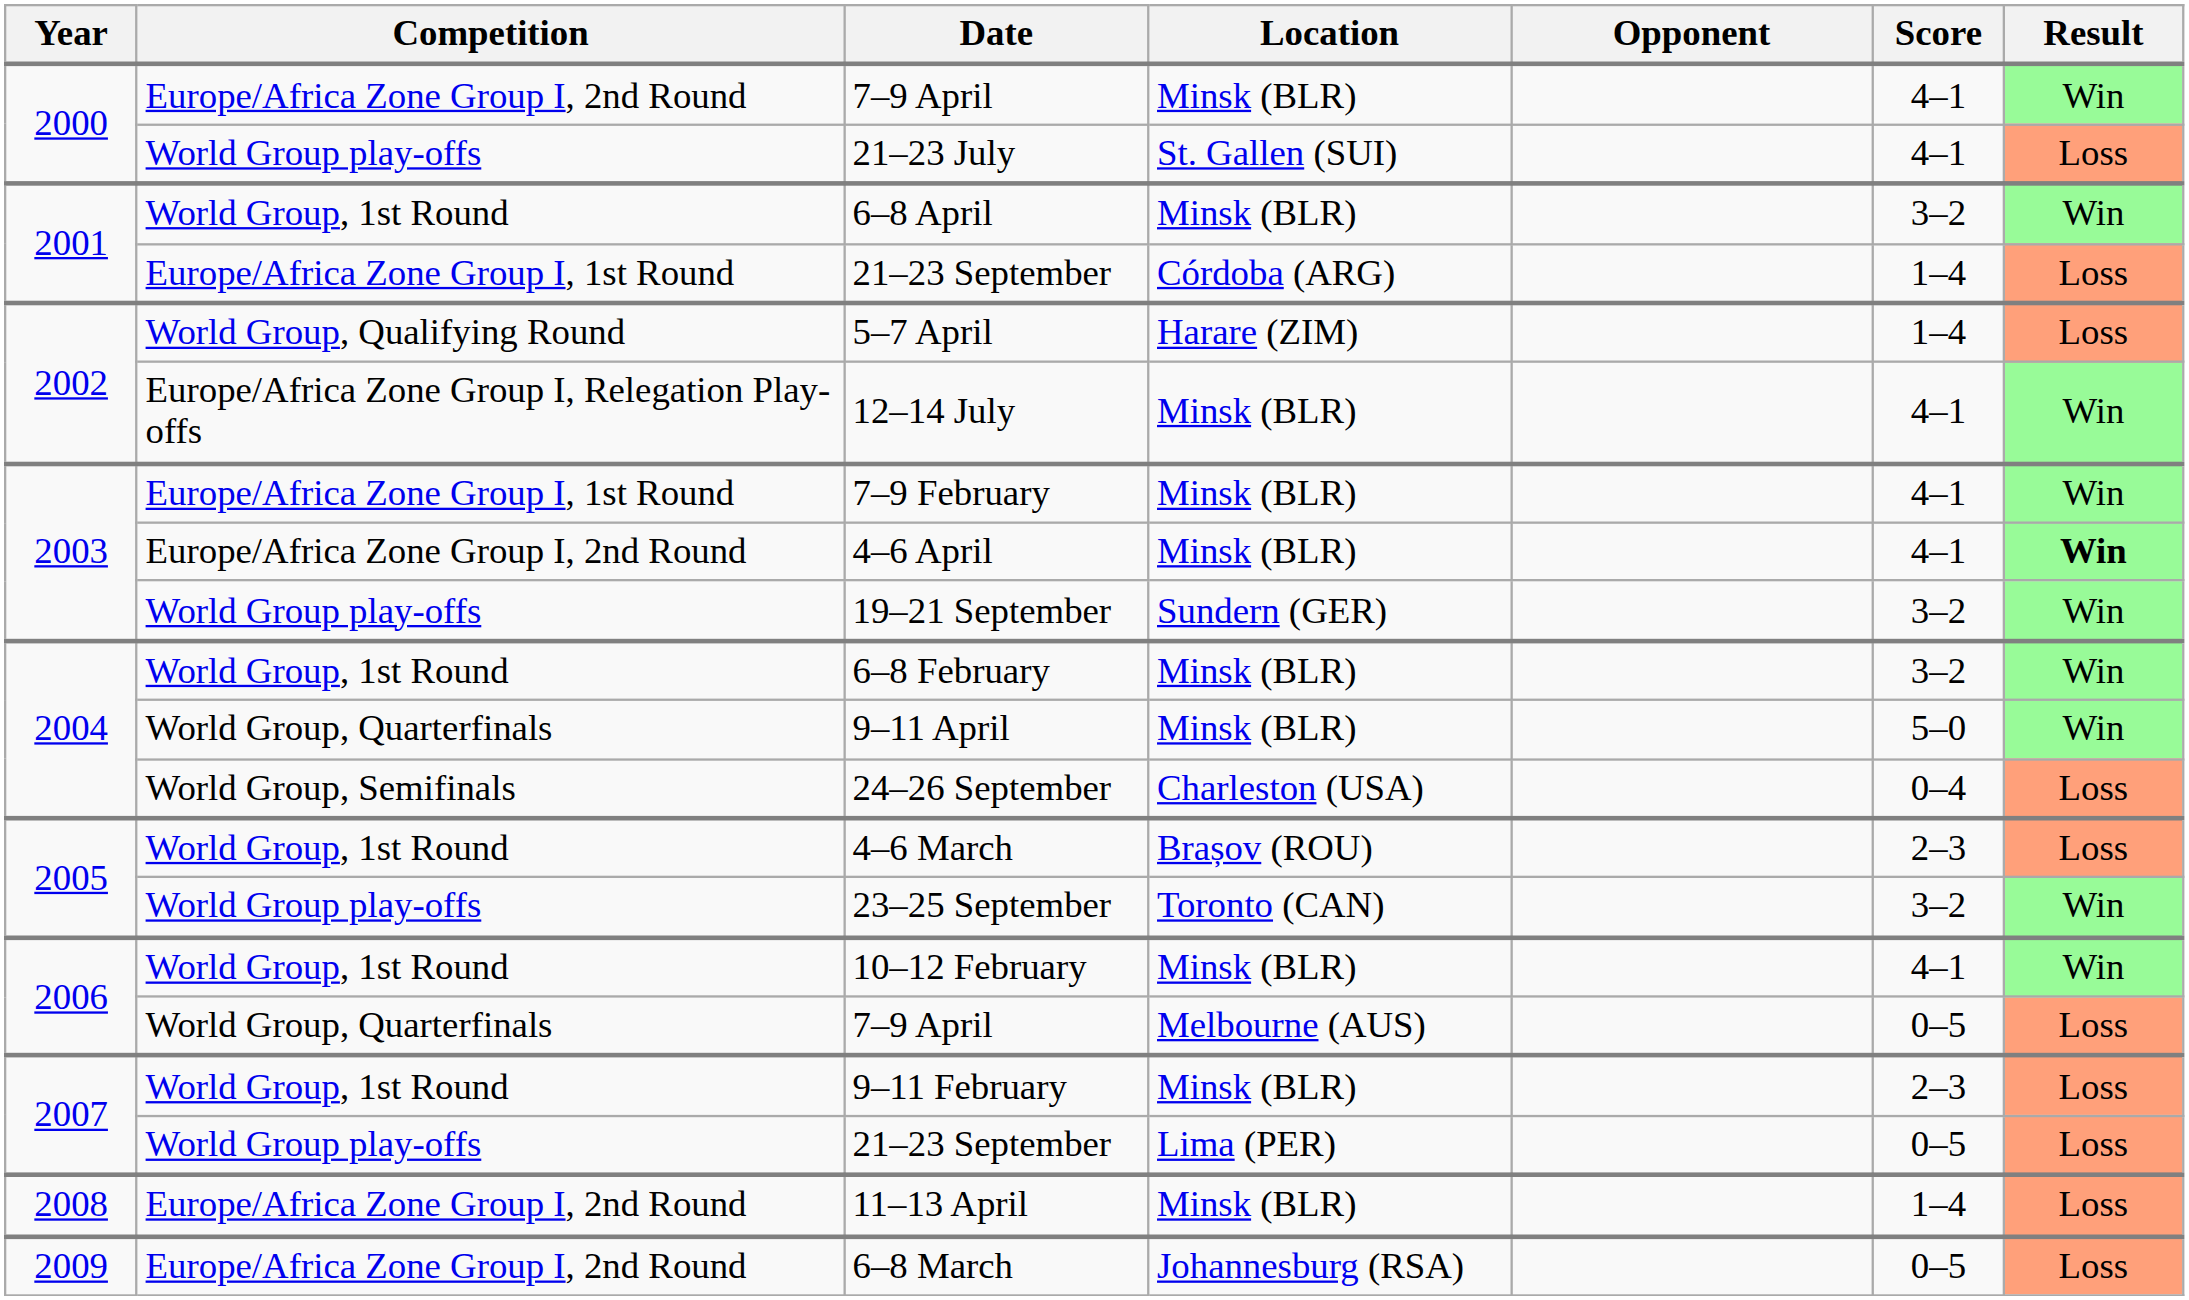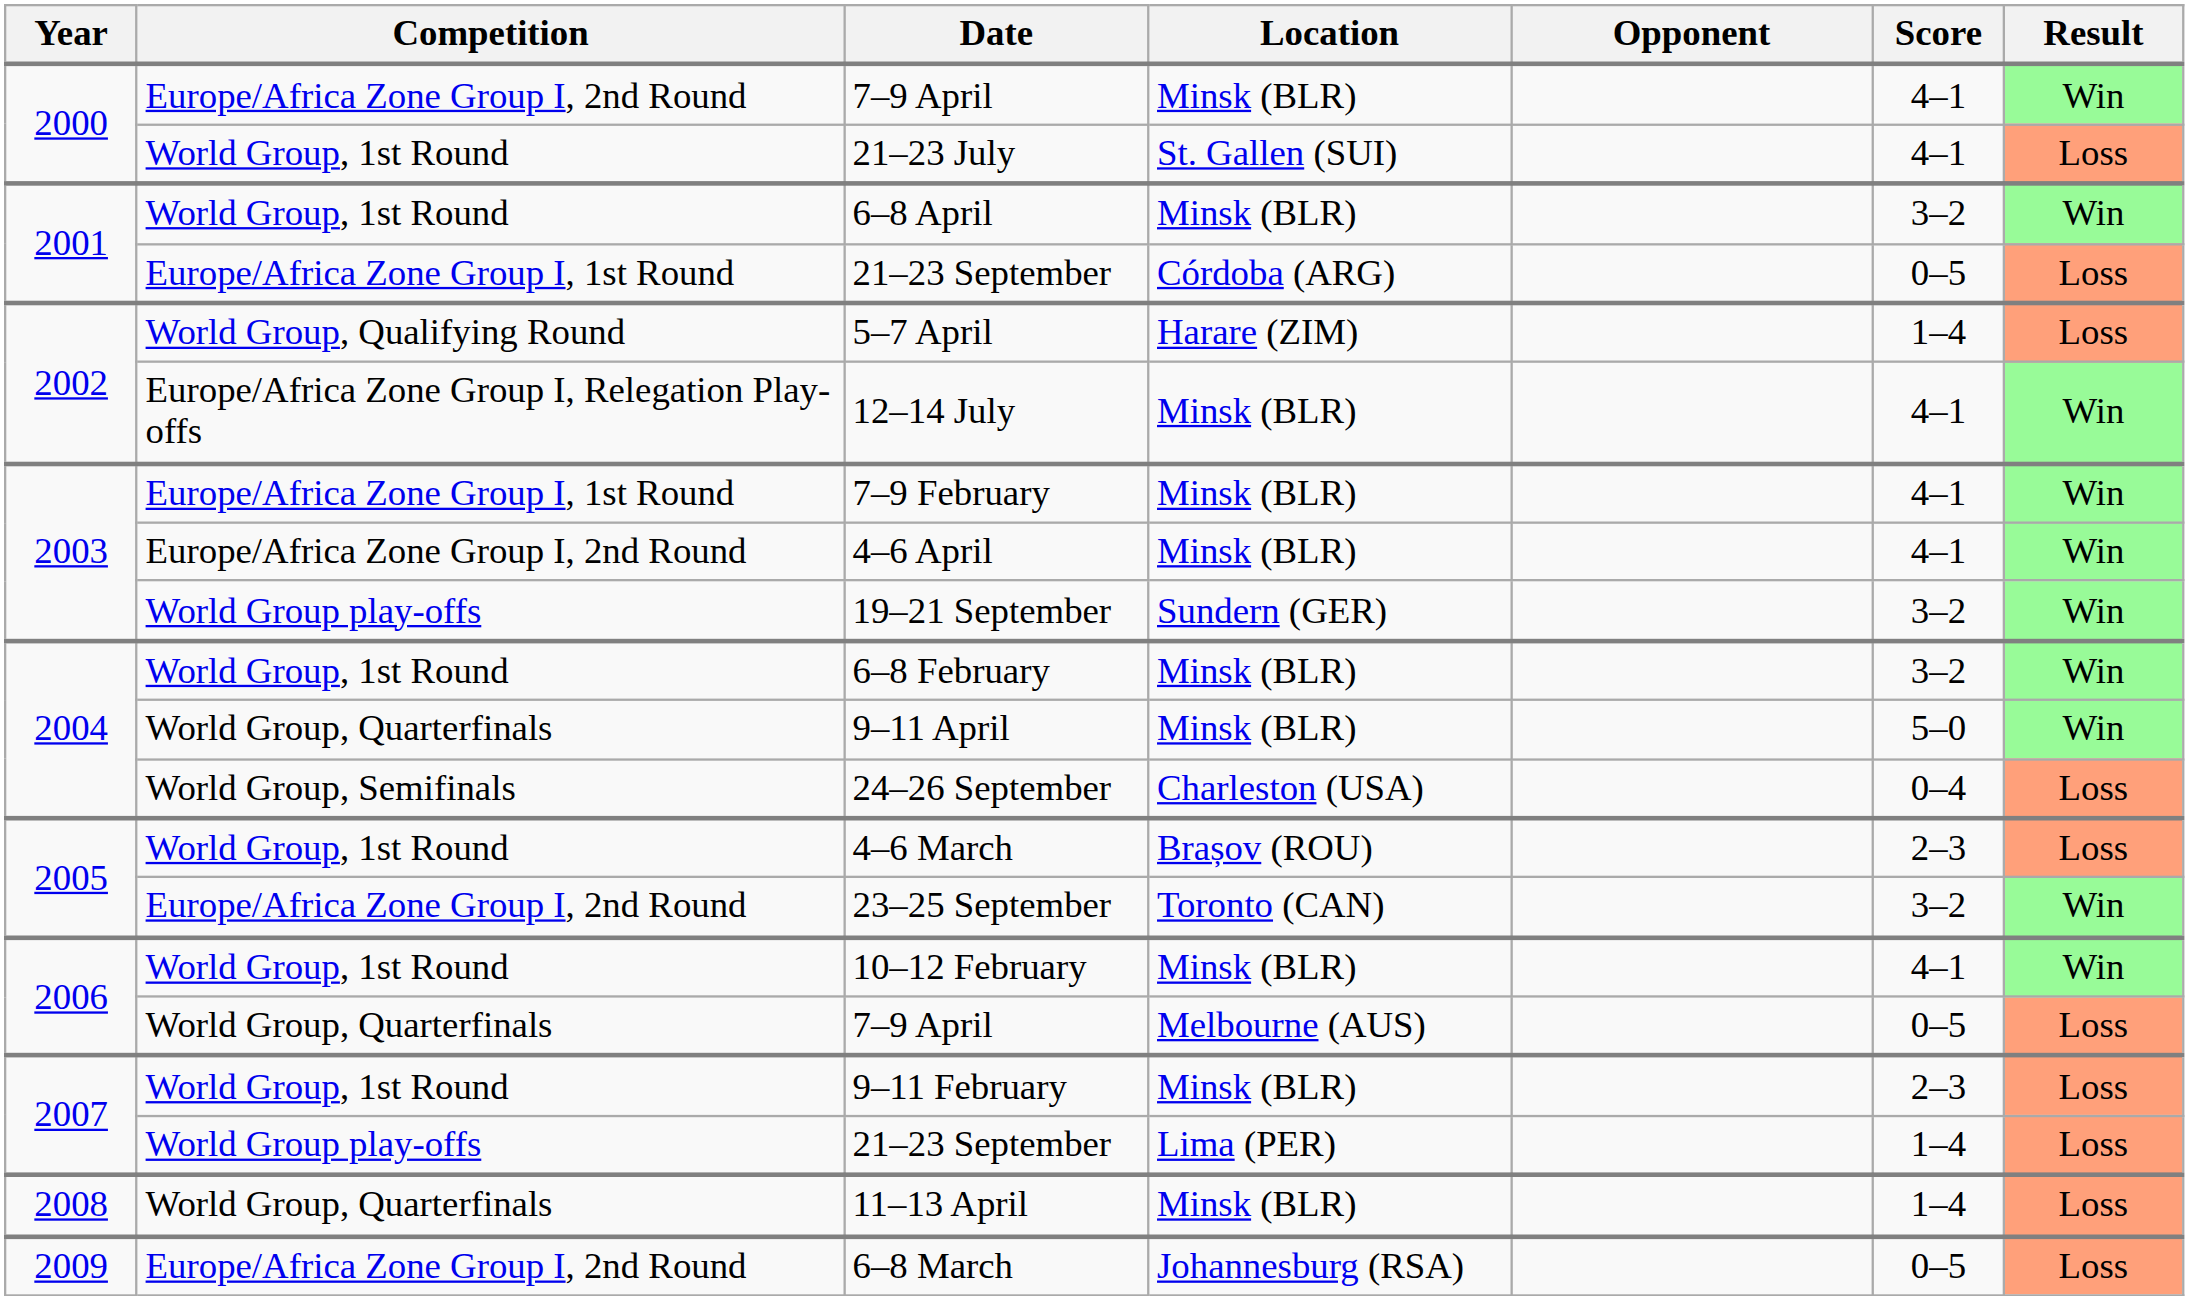 <table class="wikitable collapsible collapsed">
 <tr>
 <th width="50">Year</th>
 <th width="300">Competition</th>
 <th width="125">Date</th>
 <th width="150">Location</th>
 <th width="150">Opponent</th>
 <th width="50">Score</th>
 <th width="70">Result</th>
 </tr>
 <tr style="border-top:2px solid gray;">
 <td align="center" rowspan="2"><a href='#'>2000</a></td>
 <td><a href='#'>Europe/Africa Zone Group I</a>, 2nd Round</td>
 <td>7–9 April</td>
 <td><a href='#'>Minsk</a> (BLR)</td>
 <td></td>
 <td align="center">4–1</td>
 <td align="center" bgcolor="#98FB98">Win</td>
 </tr>
 <tr>
-<td><a href='#'>World Group play-offs</a></td>
+<td><a href='#'>World Group</a>, 1st Round</td>
 <td>21–23 July</td>
 <td><a href='#'>St. Gallen</a> (SUI)</td>
 <td></td>
 <td align="center">4–1</td>
 <td align="center" bgcolor="#FFA07A">Loss</td>
 </tr>
 <tr style="border-top:2px solid gray;">
 <td align="center" rowspan="2"><a href='#'>2001</a></td>
 <td><a href='#'>World Group</a>, 1st Round</td>
 <td>6–8 April</td>
 <td><a href='#'>Minsk</a> (BLR)</td>
 <td></td>
 <td align="center">3–2</td>
 <td align="center" bgcolor="98FB98">Win</td>
 </tr>
 <tr>
 <td><a href='#'>Europe/Africa Zone Group I</a>, 1st Round</td>
 <td>21–23 September</td>
 <td><a href='#'>Córdoba</a> (ARG)</td>
 <td></td>
-<td align="center">1–4</td>
+<td align="center">0–5</td>
 <td align="center" bgcolor="FFA07A">Loss</td>
 </tr>
 <tr style="border-top:2px solid gray;">
 <td align="center" rowspan="2"><a href='#'>2002</a></td>
 <td><a href='#'>World Group</a>, Qualifying Round</td>
 <td>5–7 April</td>
 <td><a href='#'>Harare</a> (ZIM)</td>
 <td></td>
 <td align="center">1–4</td>
 <td align="center" bgcolor="#FFA07A">Loss</td>
 </tr>
 <tr>
 <td>Europe/Africa Zone Group I, Relegation Play-offs</td>
 <td>12–14 July</td>
 <td><a href='#'>Minsk</a> (BLR)</td>
 <td></td>
 <td align="center">4–1</td>
 <td align="center" bgcolor="#98FB98">Win</td>
 </tr>
 <tr style="border-top:2px solid gray;">
 <td align="center" rowspan="3"><a href='#'>2003</a></td>
 <td><a href='#'>Europe/Africa Zone Group I</a>, 1st Round</td>
 <td>7–9 February</td>
 <td><a href='#'>Minsk</a> (BLR)</td>
 <td></td>
 <td align="center">4–1</td>
 <td align="center" bgcolor="98FB98">Win</td>
 </tr>
 <tr>
 <td>Europe/Africa Zone Group I, 2nd Round</td>
 <td>4–6 April</td>
 <td><a href='#'>Minsk</a> (BLR)</td>
 <td></td>
 <td align="center">4–1</td>
-<td align="center" bgcolor="98FB98"><strong>Win</strong></td>
+<td align="center" bgcolor="98FB98">Win</td>
 </tr>
 <tr>
 <td><a href='#'>World Group play-offs</a></td>
 <td>19–21 September</td>
 <td><a href='#'>Sundern</a> (GER)</td>
 <td></td>
 <td align="center">3–2</td>
 <td align="center" bgcolor="98FB98">Win</td>
 </tr>
 <tr style="border-top:2px solid gray;">
 <td align="center" rowspan="3"><a href='#'>2004</a></td>
 <td><a href='#'>World Group</a>, 1st Round</td>
 <td>6–8 February</td>
 <td><a href='#'>Minsk</a> (BLR)</td>
 <td></td>
 <td align="center">3–2</td>
 <td align="center" bgcolor="#98FB98">Win</td>
 </tr>
 <tr>
 <td>World Group, Quarterfinals</td>
 <td>9–11 April</td>
 <td><a href='#'>Minsk</a> (BLR)</td>
 <td></td>
 <td align="center">5–0</td>
 <td align="center" bgcolor="98FB98">Win</td>
 </tr>
 <tr>
 <td>World Group, Semifinals</td>
 <td>24–26 September</td>
 <td><a href='#'>Charleston</a> (USA)</td>
 <td></td>
 <td align="center">0–4</td>
 <td align="center" bgcolor="FFA07A">Loss</td>
 </tr>
 <tr style="border-top:2px solid gray;">
 <td align="center" rowspan="2"><a href='#'>2005</a></td>
 <td><a href='#'>World Group</a>, 1st Round</td>
 <td>4–6 March</td>
 <td><a href='#'>Brașov</a> (ROU)</td>
 <td></td>
 <td align="center">2–3</td>
 <td align="center" bgcolor="FFA07A">Loss</td>
 </tr>
 <tr>
-<td><a href='#'>World Group play-offs</a></td>
+<td><a href='#'>Europe/Africa Zone Group I</a>, 2nd Round</td>
 <td>23–25 September</td>
 <td><a href='#'>Toronto</a> (CAN)</td>
 <td></td>
 <td align="center">3–2</td>
 <td align="center" bgcolor="98FB98">Win</td>
 </tr>
 <tr style="border-top:2px solid gray;">
 <td align="center" rowspan="2"><a href='#'>2006</a></td>
 <td><a href='#'>World Group</a>, 1st Round</td>
 <td>10–12 February</td>
 <td><a href='#'>Minsk</a> (BLR)</td>
 <td></td>
 <td align="center">4–1</td>
 <td align="center" bgcolor="#98FB98">Win</td>
 </tr>
 <tr>
 <td>World Group, Quarterfinals</td>
 <td>7–9 April</td>
 <td><a href='#'>Melbourne</a> (AUS)</td>
 <td></td>
 <td align="center">0–5</td>
 <td align="center" bgcolor="#FFA07A">Loss</td>
 </tr>
 <tr style="border-top:2px solid gray;">
 <td align="center" rowspan="2"><a href='#'>2007</a></td>
 <td><a href='#'>World Group</a>, 1st Round</td>
 <td>9–11 February</td>
 <td><a href='#'>Minsk</a> (BLR)</td>
 <td></td>
 <td align="center">2–3</td>
 <td align="center" bgcolor="#FFA07A">Loss</td>
 </tr>
 <tr>
 <td><a href='#'>World Group play-offs</a></td>
 <td>21–23 September</td>
 <td><a href='#'>Lima</a> (PER)</td>
 <td></td>
-<td align="center">0–5</td>
+<td align="center">1–4</td>
 <td align="center" bgcolor="#FFA07A">Loss</td>
 </tr>
 <tr style="border-top:2px solid gray;">
 <td align="center"><a href='#'>2008</a></td>
-<td><a href='#'>Europe/Africa Zone Group I</a>, 2nd Round</td>
+<td>World Group, Quarterfinals</td>
 <td>11–13 April</td>
 <td><a href='#'>Minsk</a> (BLR)</td>
 <td></td>
 <td align="center">1–4</td>
 <td align="center" bgcolor="#FFA07A">Loss</td>
 </tr>
 <tr style="border-top:2px solid gray;">
 <td align="center"><a href='#'>2009</a></td>
 <td><a href='#'>Europe/Africa Zone Group I</a>, 2nd Round</td>
 <td>6–8 March</td>
 <td><a href='#'>Johannesburg</a> (RSA)</td>
 <td></td>
 <td align="center">0–5</td>
 <td align="center" bgcolor="#FFA07A">Loss</td>
 </tr>
 </table>
